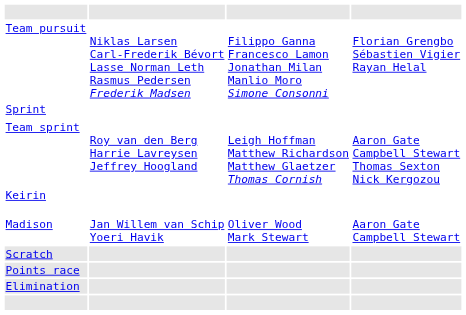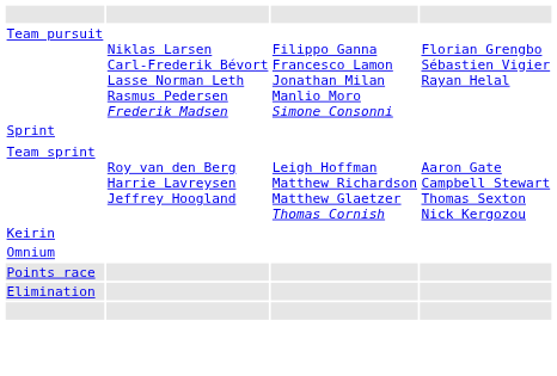 <table>
 <tr bgcolor="#e6e6e6">
 <td><br></td>
 <td></td>
 <td></td>
 <td></td>
 </tr>
 <tr valign=top>
 <td><a href='#'>Team pursuit</a><br></td>
 <td><br><a href='#'>Niklas Larsen</a><br><a href='#'>Carl-Frederik Bévort</a><br><a href='#'>Lasse Norman Leth</a><br><a href='#'>Rasmus Pedersen</a><br><em><a href='#'>Frederik Madsen</a></em></td>
 <td><br><a href='#'>Filippo Ganna</a><br><a href='#'>Francesco Lamon</a><br><a href='#'>Jonathan Milan</a><br><a href='#'>Manlio Moro</a><br><em><a href='#'>Simone Consonni</a></em></td>
 <td><br><a href='#'>Florian Grengbo</a><br><a href='#'>Sébastien Vigier</a><br><a href='#'>Rayan Helal</a></td>
 </tr>
 <tr valign=top>
 <td><a href='#'>Sprint</a><br></td>
 <td></td>
 <td></td>
 <td></td>
 </tr>
 <tr>
 </tr>
 <tr valign=top>
 <td><a href='#'>Team sprint</a><br></td>
 <td><br><a href='#'>Roy van den Berg</a><br><a href='#'>Harrie Lavreysen</a><br><a href='#'>Jeffrey Hoogland</a></td>
 <td><br><a href='#'>Leigh Hoffman</a><br><a href='#'>Matthew Richardson</a><br><a href='#'>Matthew Glaetzer</a><br><em><a href='#'>Thomas Cornish</a></em></td>
 <td><br><a href='#'>Aaron Gate</a><br><a href='#'>Campbell Stewart</a><br><a href='#'>Thomas Sexton</a><br><a href='#'>Nick Kergozou</a></td>
 </tr>
 <tr>
 <td><a href='#'>Keirin</a><br></td>
 <td></td>
 <td></td>
 <td></td>
 </tr>
 <tr>
-<td><a href='#'>Madison</a><br></td>
-<td><br><a href='#'>Jan Willem van Schip</a><br><a href='#'>Yoeri Havik</a></td>
-<td><br><a href='#'>Oliver Wood</a><br><a href='#'>Mark Stewart</a></td>
-<td><br><a href='#'>Aaron Gate</a><br><a href='#'>Campbell Stewart</a></td>
-</tr>
-<tr bgcolor="#e6e6e6">
-<td><a href='#'>Scratch</a><br></td>
+<td><a href='#'>Omnium</a><br></td>
 <td></td>
 <td></td>
 <td></td>
 </tr>
 <tr bgcolor="#e6e6e6">
 <td><a href='#'>Points race</a><br></td>
 <td></td>
 <td></td>
 <td></td>
 </tr>
 <tr bgcolor="#e6e6e6">
 <td><a href='#'>Elimination</a><br></td>
 <td></td>
 <td></td>
 <td></td>
 </tr>
 <tr bgcolor="#e6e6e6">
 <td><br></td>
 <td></td>
 <td></td>
 <td></td>
 </tr>
 </table>
